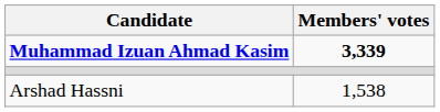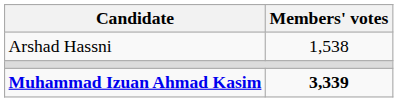 <table class="wikitable" style="text-align:center">
 <tr>
 <th>Candidate</th>
 <th>Members' votes</th>
 </tr>
 <tr>
-<td align=left><a href='#'><strong>Muhammad Izuan Ahmad Kasim</strong></a></td>
-<td><strong>3,339</strong></td>
+<td align="left">Arshad Hassni</td>
+<td>1,538</td>
 </tr>
 <tr>
 <td colspan="2" bgcolor="dcdcdc"></td>
 </tr>
 <tr>
-<td align="left">Arshad Hassni</td>
-<td>1,538</td>
+<td align=left><a href='#'><strong>Muhammad Izuan Ahmad Kasim</strong></a></td>
+<td><strong>3,339</strong></td>
 </tr>
 </table>
